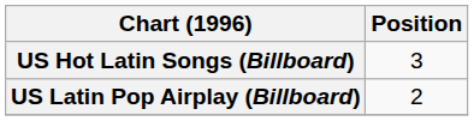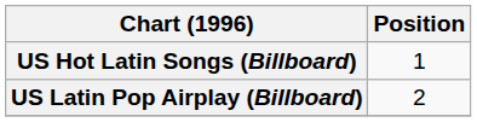 <table class="wikitable plainrowheaders sortable" style="text-align:center;">
 <tr>
 <th scope="col">Chart (1996)</th>
 <th scope="col">Position</th>
 </tr>
 <tr>
 <th scope="row">US Hot Latin Songs (<em>Billboard</em>)</th>
-<td>3</td>
+<td>1</td>
 </tr>
 <tr>
 <th scope="row">US Latin Pop Airplay (<em>Billboard</em>)</th>
 <td>2</td>
 </tr>
 <tr>
 </tr>
 </table>
